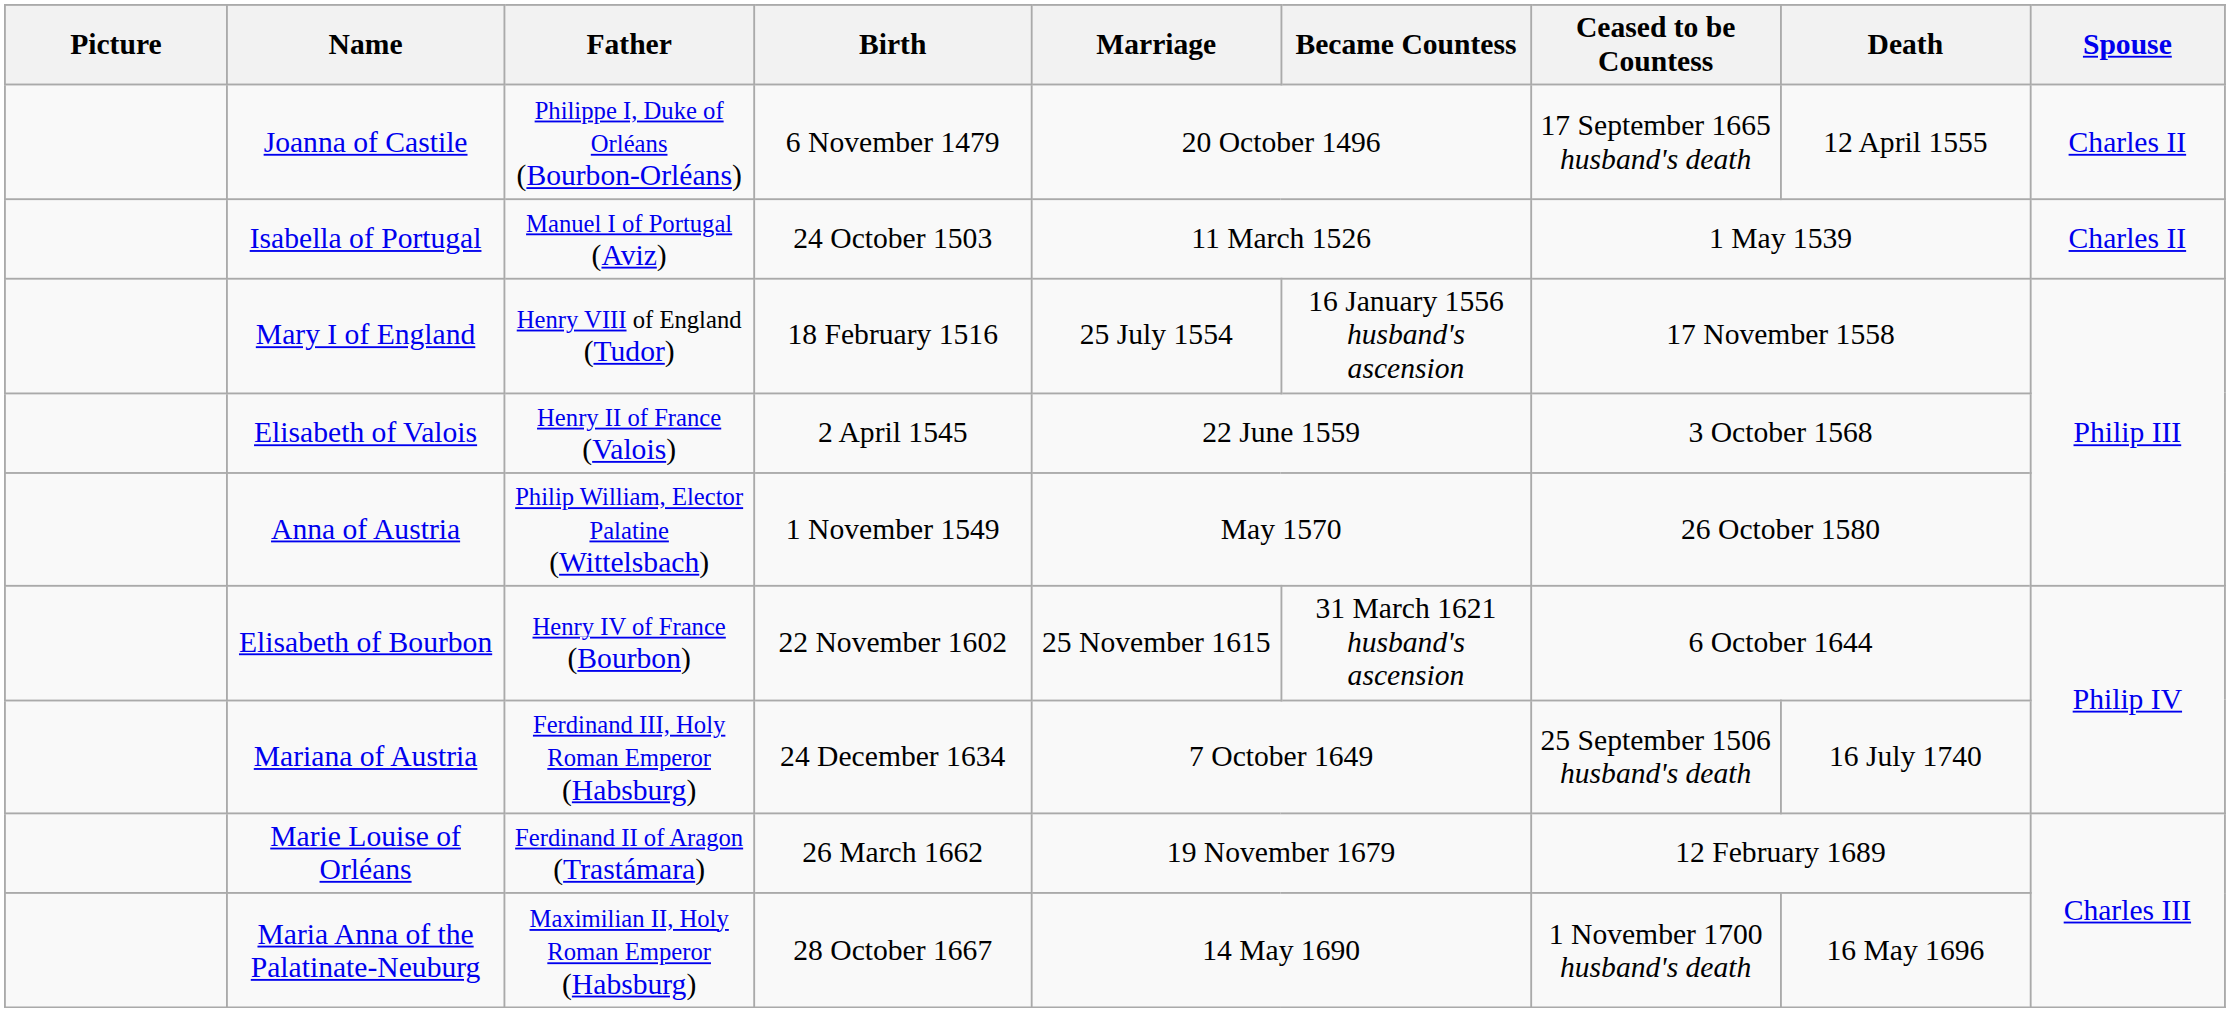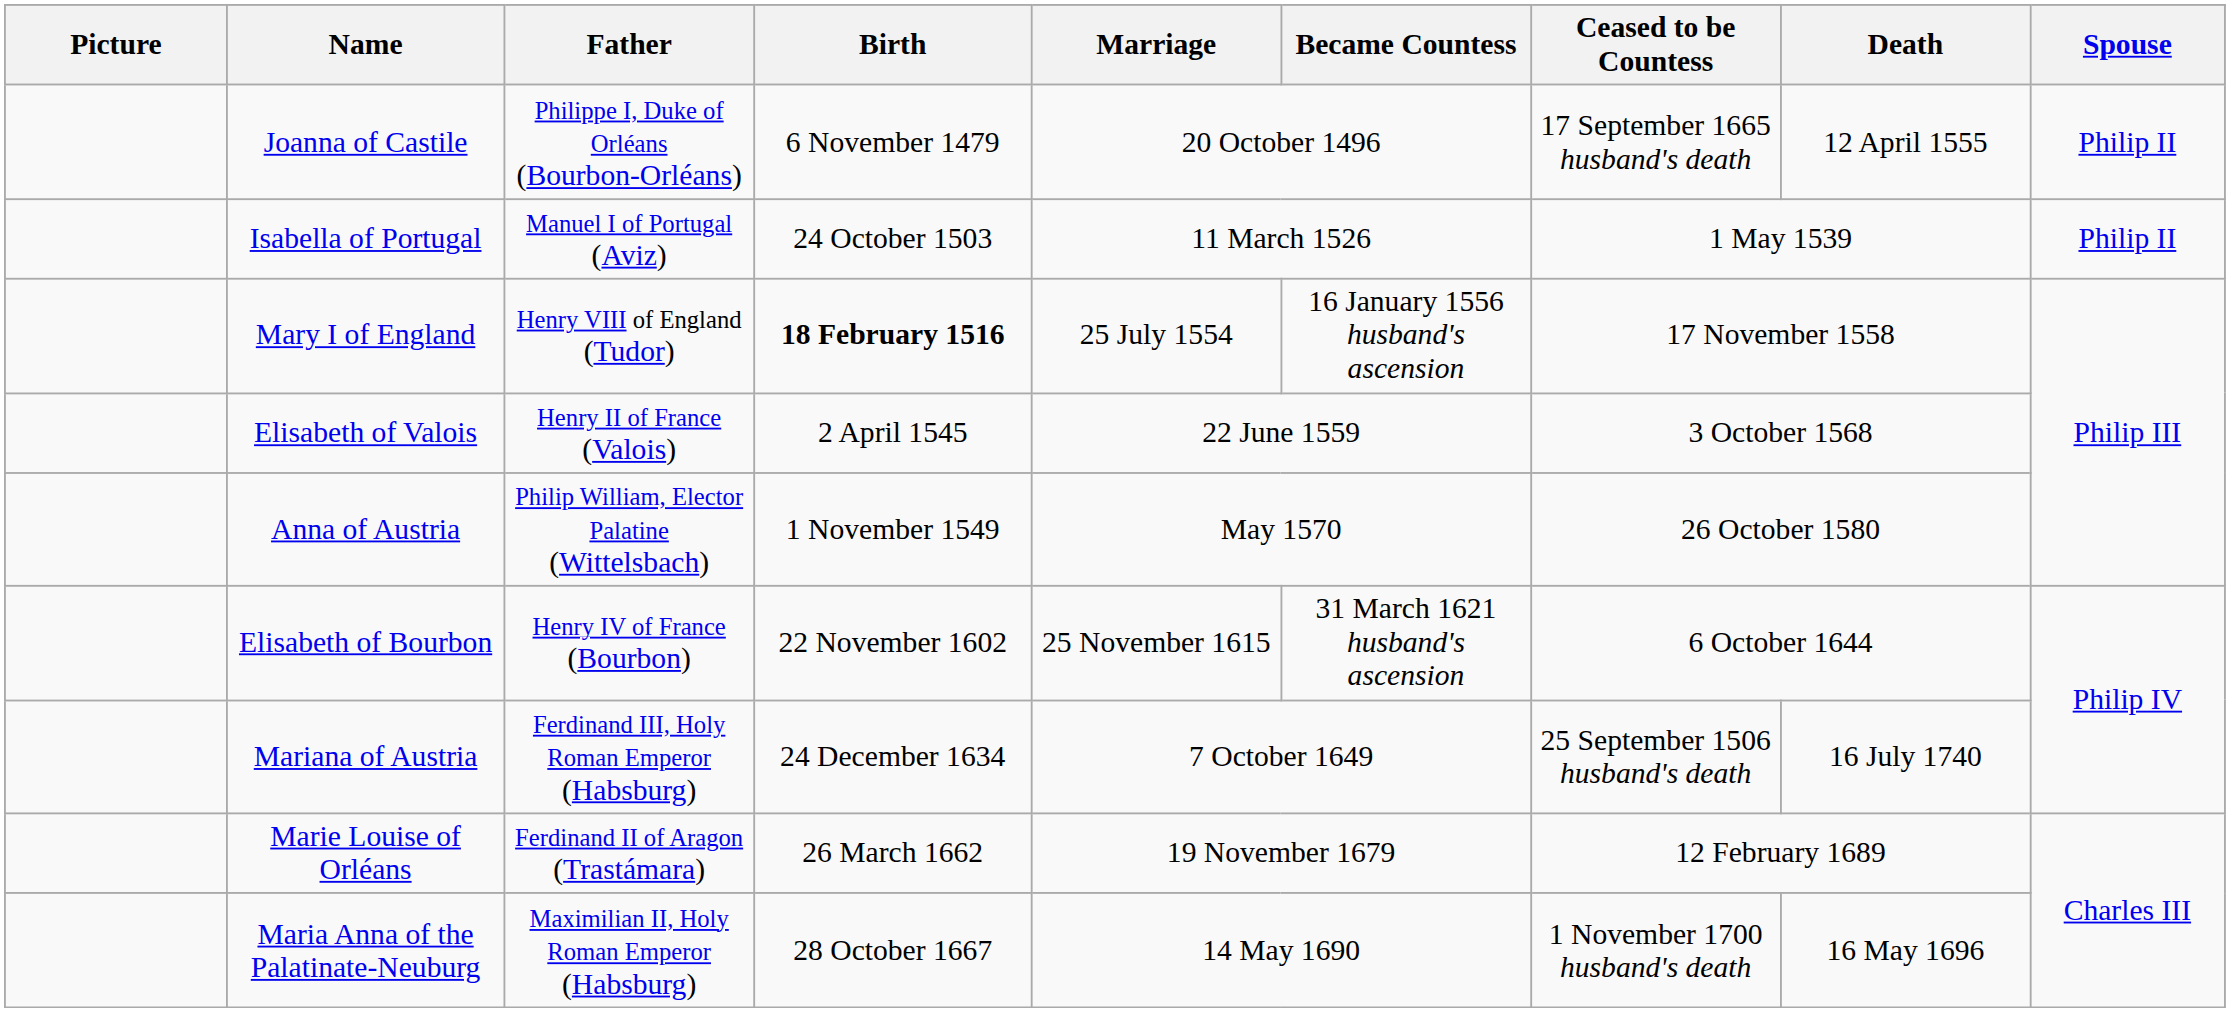 <table width=95% class="wikitable">
 <tr>
 <th width = "8%">Picture</th>
 <th width = "10%">Name</th>
 <th width = "9%">Father</th>
 <th width = "10%">Birth</th>
 <th width = "9%">Marriage</th>
 <th width = "9%">Became Countess</th>
 <th width = "9%">Ceased to be Countess</th>
 <th width = "9%">Death</th>
 <th width = "7%"><a href='#'>Spouse</a></th>
 </tr>
 <tr>
 <td align="center"></td>
 <td align="center"><a href='#'>Joanna of Castile</a></td>
 <td align="center"><small><a href='#'>Philippe I, Duke of Orléans</a></small><br>(<a href='#'>Bourbon-Orléans</a>)</td>
 <td align="center">6 November 1479</td>
 <td align="center" colspan="2">20 October 1496</td>
 <td align="center">17 September 1665<br><em>husband's death</em></td>
 <td align="center">12 April 1555</td>
-<td align="center"><a href='#'>Charles II</a></td>
+<td align="center"><a href='#'>Philip II</a></td>
 </tr>
 <tr>
 <td align="center"></td>
 <td align="center"><a href='#'>Isabella of Portugal</a></td>
 <td align="center"><small><a href='#'>Manuel I of Portugal</a></small><br>(<a href='#'>Aviz</a>)</td>
 <td align="center">24 October 1503</td>
 <td align="center" colspan="2">11 March 1526</td>
 <td align="center" colspan="2">1 May 1539</td>
-<td align="center"><a href='#'>Charles II</a></td>
+<td align="center"><a href='#'>Philip II</a></td>
 </tr>
 <tr>
 <td align="center"></td>
 <td align="center"><a href='#'>Mary I of England</a></td>
 <td align="center"><small><a href='#'>Henry VIII</a> of England</small><br> (<a href='#'>Tudor</a>)</td>
-<td align="center">18 February 1516</td>
+<td align="center"><strong>18 February 1516</strong></td>
 <td align="center">25 July 1554</td>
 <td align="center">16 January 1556<br><em>husband's ascension</em></td>
 <td align="center" colspan="2">17 November 1558</td>
 <td align="center" rowspan="3"><a href='#'>Philip III</a></td>
 </tr>
 <tr>
 <td align="center"></td>
 <td align="center"><a href='#'>Elisabeth of Valois</a></td>
 <td align="center"><small><a href='#'>Henry II of France</a></small><br>(<a href='#'>Valois</a>)</td>
 <td align="center">2 April 1545</td>
 <td align="center" colspan="2">22 June 1559</td>
 <td align="center" colspan="2">3 October 1568</td>
 </tr>
 <tr>
 <td align="center"></td>
 <td align="center"><a href='#'>Anna of Austria</a></td>
 <td align="center"><small><a href='#'>Philip William, Elector Palatine</a></small><br>(<a href='#'>Wittelsbach</a>)</td>
 <td align="center">1 November 1549</td>
 <td align="center" colspan="2">May 1570</td>
 <td align="center" colspan="2">26 October 1580</td>
 </tr>
 <tr>
 <td align="center"></td>
 <td align="center"><a href='#'>Elisabeth of Bourbon</a></td>
 <td align="center"><small><a href='#'>Henry IV of France</a></small><br>(<a href='#'>Bourbon</a>)</td>
 <td align="center">22 November 1602</td>
 <td align="center">25 November 1615</td>
 <td align="center">31 March 1621<br><em>husband's ascension</em></td>
 <td align="center" colspan="2">6 October 1644</td>
 <td align="center" rowspan="2"><a href='#'>Philip IV</a></td>
 </tr>
 <tr>
 <td align="center"></td>
 <td align="center"><a href='#'>Mariana of Austria</a></td>
 <td align="center"><small><a href='#'>Ferdinand III, Holy Roman Emperor</a></small><br>(<a href='#'>Habsburg</a>)</td>
 <td align="center">24 December 1634</td>
 <td align="center" colspan="2">7 October 1649</td>
 <td align="center">25 September 1506<br><em>husband's death</em></td>
 <td align="center">16 July 1740</td>
 </tr>
 <tr>
 <td align="center"></td>
 <td align="center"><a href='#'>Marie Louise of Orléans</a></td>
 <td align="center"><small><a href='#'>Ferdinand II of Aragon</a></small><br>(<a href='#'>Trastámara</a>)</td>
 <td align="center">26 March 1662</td>
 <td align="center" colspan="2">19 November 1679</td>
 <td align="center" colspan="2">12 February 1689</td>
 <td align="center" rowspan="2"><a href='#'>Charles III</a></td>
 </tr>
 <tr>
 <td align="center"></td>
 <td align="center"><a href='#'>Maria Anna of the Palatinate-Neuburg</a></td>
 <td align="center"><small><a href='#'>Maximilian II, Holy Roman Emperor</a></small><br>(<a href='#'>Habsburg</a>)</td>
 <td align="center">28 October 1667</td>
 <td align="center" colspan="2">14 May 1690</td>
 <td align="center">1 November 1700<br><em>husband's death</em></td>
 <td align="center">16 May 1696</td>
 </tr>
 <tr>
 </tr>
 </table>
